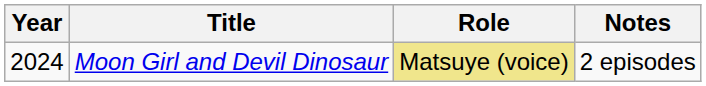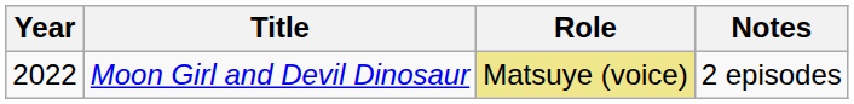 <table class="wikitable sortable">
 <tr>
 <th>Year</th>
 <th>Title</th>
 <th>Role</th>
 <th>Notes</th>
 </tr>
 <tr>
-<td>2024</td>
+<td>2022</td>
 <td><em><a href='#'>Moon Girl and Devil Dinosaur</a></em></td>
 <td style="background: khaki;">Matsuye (voice)</td>
 <td>2 episodes</td>
 </tr>
 </table>
